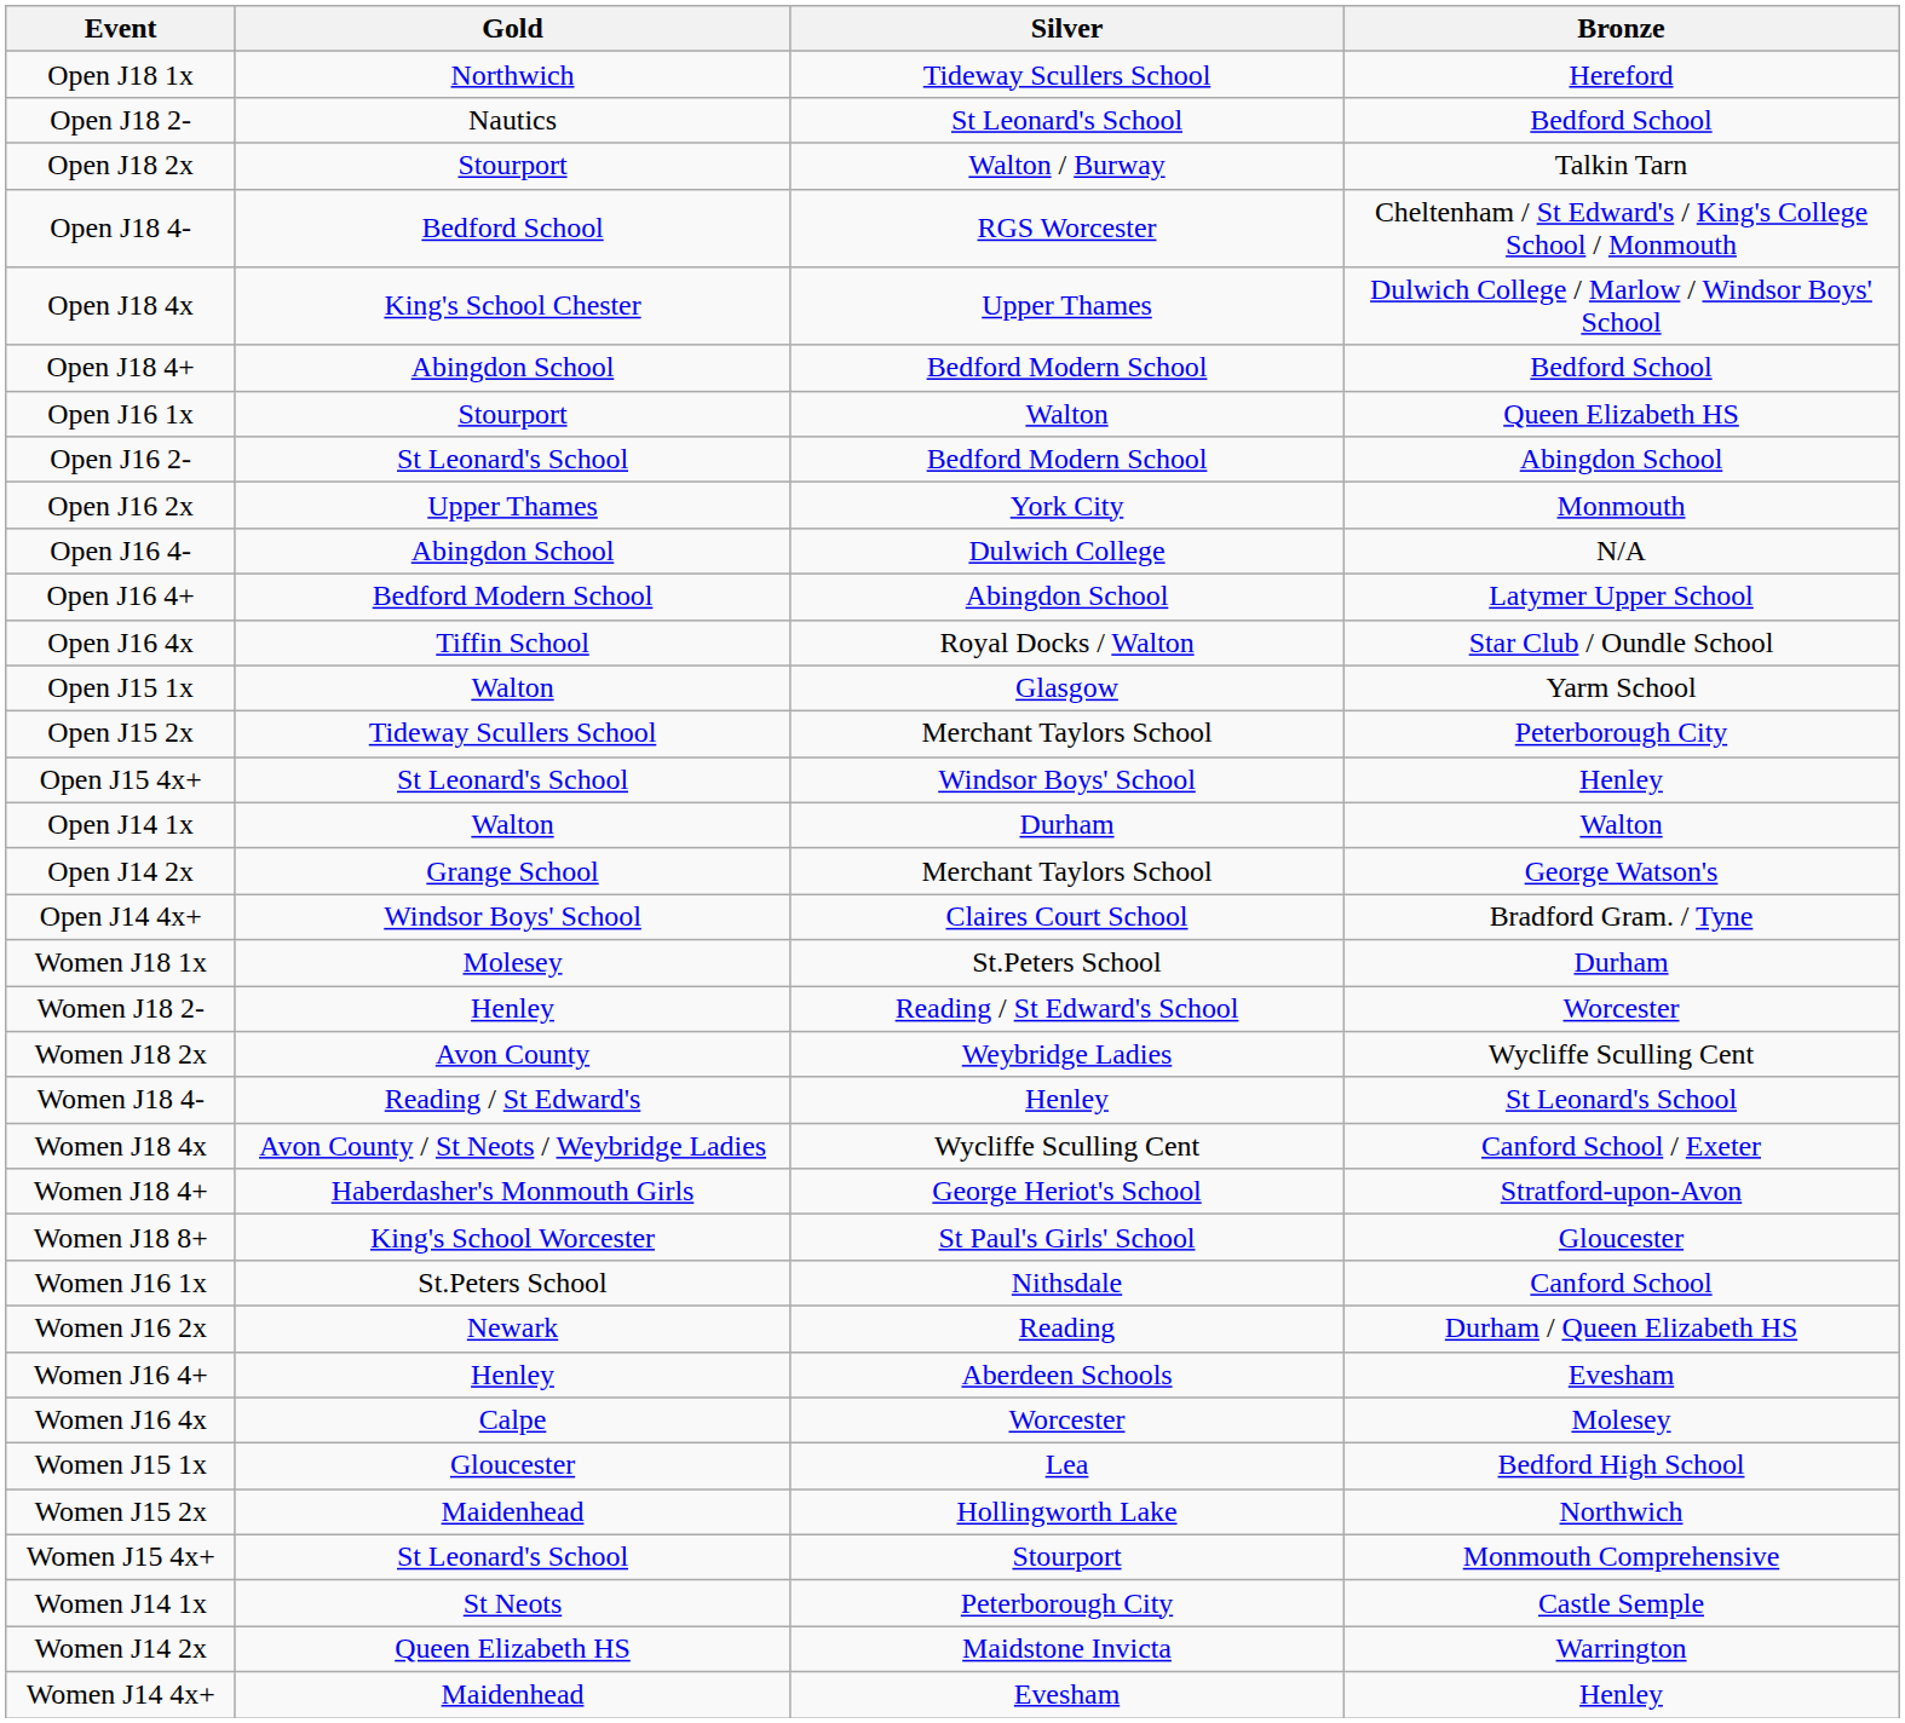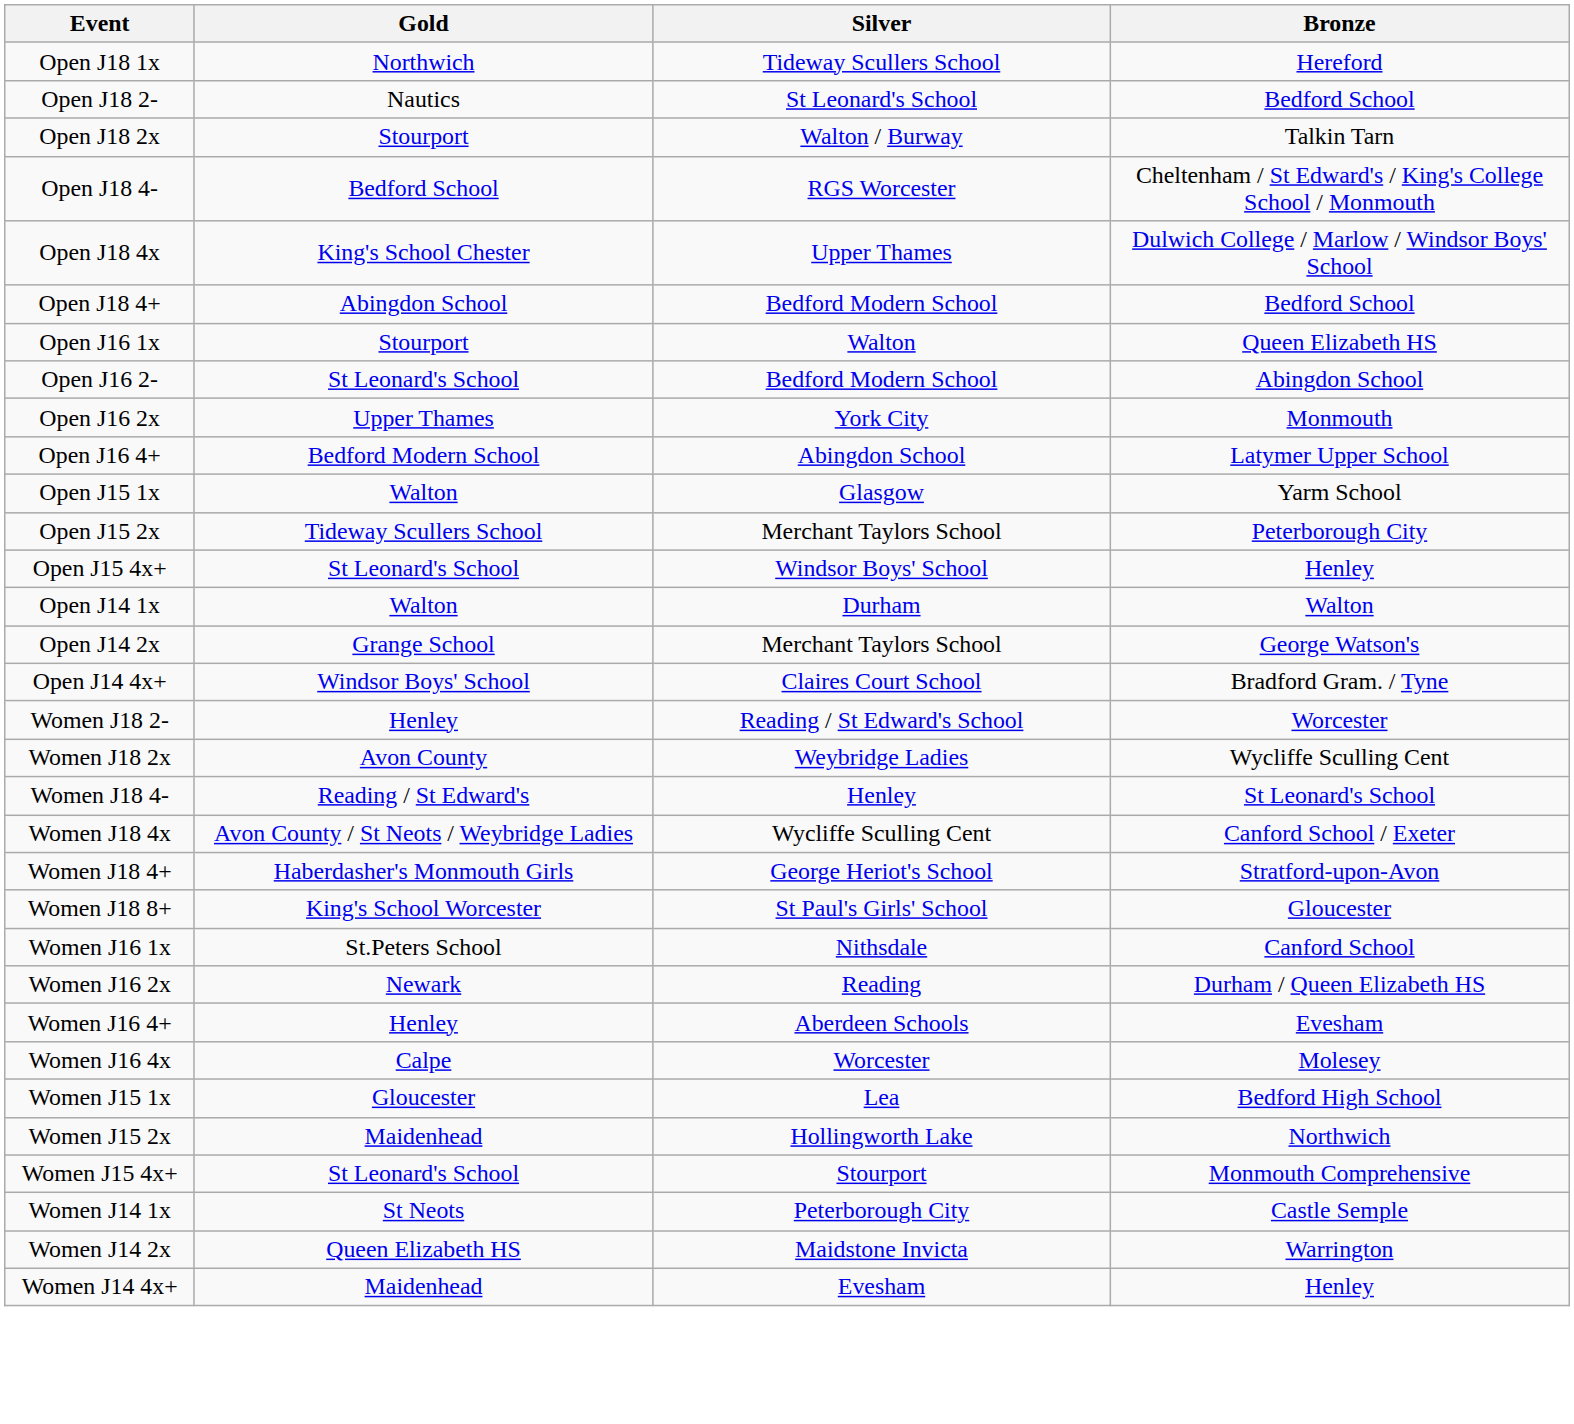 <table class="wikitable" style="text-align:center">
 <tr>
 <th width=120>Event</th>
 <th width=300>Gold</th>
 <th width=300>Silver</th>
 <th width=300>Bronze</th>
 </tr>
 <tr>
 <td>Open J18 1x</td>
 <td><a href='#'>Northwich</a></td>
 <td><a href='#'>Tideway Scullers School</a></td>
 <td><a href='#'>Hereford</a></td>
 </tr>
 <tr>
 <td>Open J18 2-</td>
 <td>Nautics</td>
 <td><a href='#'>St Leonard's School</a></td>
 <td><a href='#'>Bedford School</a></td>
 </tr>
 <tr>
 <td>Open J18 2x</td>
 <td><a href='#'>Stourport</a></td>
 <td><a href='#'>Walton</a> / <a href='#'>Burway</a></td>
 <td>Talkin Tarn</td>
 </tr>
 <tr>
 <td>Open J18 4-</td>
 <td><a href='#'>Bedford School</a></td>
 <td><a href='#'>RGS Worcester</a></td>
 <td>Cheltenham / <a href='#'>St Edward's</a> / <a href='#'>King's College School</a> / <a href='#'>Monmouth</a></td>
 </tr>
 <tr>
 <td>Open J18 4x</td>
 <td><a href='#'>King's School Chester</a></td>
 <td><a href='#'>Upper Thames</a></td>
 <td><a href='#'>Dulwich College</a> / <a href='#'>Marlow</a> / <a href='#'>Windsor Boys' School</a></td>
 </tr>
 <tr>
 <td>Open J18 4+</td>
 <td><a href='#'>Abingdon School</a></td>
 <td><a href='#'>Bedford Modern School</a></td>
 <td><a href='#'>Bedford School</a></td>
 </tr>
 <tr>
 <td>Open J16 1x</td>
 <td><a href='#'>Stourport</a></td>
 <td><a href='#'>Walton</a></td>
 <td><a href='#'>Queen Elizabeth HS</a></td>
 </tr>
 <tr>
 <td>Open J16 2-</td>
 <td><a href='#'>St Leonard's School</a></td>
 <td><a href='#'>Bedford Modern School</a></td>
 <td><a href='#'>Abingdon School</a></td>
 </tr>
 <tr>
 <td>Open J16 2x</td>
 <td><a href='#'>Upper Thames</a></td>
 <td><a href='#'>York City</a></td>
 <td><a href='#'>Monmouth</a></td>
 </tr>
 <tr>
-<td>Open J16 4-</td>
-<td><a href='#'>Abingdon School</a></td>
-<td><a href='#'>Dulwich College</a></td>
-<td>N/A</td>
-</tr>
-<tr>
 <td>Open J16 4+</td>
 <td><a href='#'>Bedford Modern School</a></td>
 <td><a href='#'>Abingdon School</a></td>
 <td><a href='#'>Latymer Upper School</a></td>
-</tr>
-<tr>
-<td>Open J16 4x</td>
-<td><a href='#'>Tiffin School</a></td>
-<td>Royal Docks / <a href='#'>Walton</a></td>
-<td><a href='#'>Star Club</a> / Oundle School</td>
 </tr>
 <tr>
 <td>Open J15 1x</td>
 <td><a href='#'>Walton</a></td>
 <td><a href='#'>Glasgow</a></td>
 <td>Yarm School</td>
 </tr>
 <tr>
 <td>Open J15 2x</td>
 <td><a href='#'>Tideway Scullers School</a></td>
 <td>Merchant Taylors School</td>
 <td><a href='#'>Peterborough City</a></td>
 </tr>
 <tr>
 <td>Open J15 4x+</td>
 <td><a href='#'>St Leonard's School</a></td>
 <td><a href='#'>Windsor Boys' School</a></td>
 <td><a href='#'>Henley</a></td>
 </tr>
 <tr>
 <td>Open J14 1x</td>
 <td><a href='#'>Walton</a></td>
 <td><a href='#'>Durham</a></td>
 <td><a href='#'>Walton</a></td>
 </tr>
 <tr>
 <td>Open J14 2x</td>
 <td><a href='#'>Grange School</a></td>
 <td>Merchant Taylors School</td>
 <td><a href='#'>George Watson's</a></td>
 </tr>
 <tr>
 <td>Open J14 4x+</td>
 <td><a href='#'>Windsor Boys' School</a></td>
 <td><a href='#'>Claires Court School</a></td>
 <td>Bradford Gram. / <a href='#'>Tyne</a></td>
-</tr>
-<tr>
-<td>Women J18 1x</td>
-<td><a href='#'>Molesey</a></td>
-<td>St.Peters School</td>
-<td><a href='#'>Durham</a></td>
 </tr>
 <tr>
 <td>Women J18 2-</td>
 <td><a href='#'>Henley</a></td>
 <td><a href='#'>Reading</a> / <a href='#'>St Edward's School</a></td>
 <td><a href='#'>Worcester</a></td>
 </tr>
 <tr>
 <td>Women J18 2x</td>
 <td><a href='#'>Avon County</a></td>
 <td><a href='#'>Weybridge Ladies</a></td>
 <td>Wycliffe Sculling Cent</td>
 </tr>
 <tr>
 <td>Women J18 4-</td>
 <td><a href='#'>Reading</a> / <a href='#'>St Edward's</a></td>
 <td><a href='#'>Henley</a></td>
 <td><a href='#'>St Leonard's School</a></td>
 </tr>
 <tr>
 <td>Women J18 4x</td>
 <td><a href='#'>Avon County</a> / <a href='#'>St Neots</a> / <a href='#'>Weybridge Ladies</a></td>
 <td>Wycliffe Sculling Cent</td>
 <td><a href='#'>Canford School</a> / <a href='#'>Exeter</a></td>
 </tr>
 <tr>
 <td>Women J18 4+</td>
 <td><a href='#'>Haberdasher's Monmouth Girls</a></td>
 <td><a href='#'>George Heriot's School</a></td>
 <td><a href='#'>Stratford-upon-Avon</a></td>
 </tr>
 <tr>
 <td>Women J18 8+</td>
 <td><a href='#'>King's School Worcester</a></td>
 <td><a href='#'>St Paul's Girls' School</a></td>
 <td><a href='#'>Gloucester</a></td>
 </tr>
 <tr>
 <td>Women J16 1x</td>
 <td>St.Peters School</td>
 <td><a href='#'>Nithsdale</a></td>
 <td><a href='#'>Canford School</a></td>
 </tr>
 <tr>
 <td>Women J16 2x</td>
 <td><a href='#'>Newark</a></td>
 <td><a href='#'>Reading</a></td>
 <td><a href='#'>Durham</a> / <a href='#'>Queen Elizabeth HS</a></td>
 </tr>
 <tr>
 <td>Women J16 4+</td>
 <td><a href='#'>Henley</a></td>
 <td><a href='#'>Aberdeen Schools</a></td>
 <td><a href='#'>Evesham</a></td>
 </tr>
 <tr>
 <td>Women J16 4x</td>
 <td><a href='#'>Calpe</a></td>
 <td><a href='#'>Worcester</a></td>
 <td><a href='#'>Molesey</a></td>
 </tr>
 <tr>
 <td>Women J15 1x</td>
 <td><a href='#'>Gloucester</a></td>
 <td><a href='#'>Lea</a></td>
 <td><a href='#'>Bedford High School</a></td>
 </tr>
 <tr>
 <td>Women J15 2x</td>
 <td><a href='#'>Maidenhead</a></td>
 <td><a href='#'>Hollingworth Lake</a></td>
 <td><a href='#'>Northwich</a></td>
 </tr>
 <tr>
 <td>Women J15 4x+</td>
 <td><a href='#'>St Leonard's School</a></td>
 <td><a href='#'>Stourport</a></td>
 <td><a href='#'>Monmouth Comprehensive</a></td>
 </tr>
 <tr>
 <td>Women J14 1x</td>
 <td><a href='#'>St Neots</a></td>
 <td><a href='#'>Peterborough City</a></td>
 <td><a href='#'>Castle Semple</a></td>
 </tr>
 <tr>
 <td>Women J14 2x</td>
 <td><a href='#'>Queen Elizabeth HS</a></td>
 <td><a href='#'>Maidstone Invicta</a></td>
 <td><a href='#'>Warrington</a></td>
 </tr>
 <tr>
 <td>Women J14 4x+</td>
 <td><a href='#'>Maidenhead</a></td>
 <td><a href='#'>Evesham</a></td>
 <td><a href='#'>Henley</a></td>
 </tr>
 </table>
